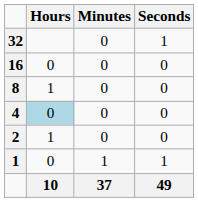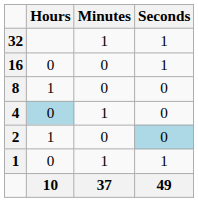 <table class="wikitable" style="text-align: center;">
 <tr>
 <td></td>
 <th>Hours</th>
 <th>Minutes</th>
 <th>Seconds</th>
 </tr>
 <tr>
 <th>32</th>
 <td></td>
-<td>0</td>
+<td>1</td>
 <td>1</td>
 </tr>
 <tr>
 <th>16</th>
 <td>0</td>
 <td>0</td>
-<td>0</td>
+<td>1</td>
 </tr>
 <tr>
 <th>8</th>
 <td>1</td>
 <td>0</td>
 <td>0</td>
 </tr>
 <tr>
 <th>4</th>
 <td style="background: lightblue;">0</td>
-<td>0</td>
+<td>1</td>
 <td>0</td>
 </tr>
 <tr>
 <th>2</th>
 <td>1</td>
 <td>0</td>
-<td>0</td>
+<td style="background: lightblue;">0</td>
 </tr>
 <tr>
 <th>1</th>
 <td>0</td>
 <td>1</td>
 <td>1</td>
 </tr>
 <tr>
 <td></td>
 <th>10</th>
 <th>37</th>
 <th>49</th>
 </tr>
 </table>
